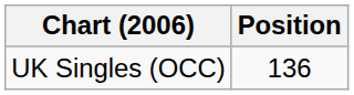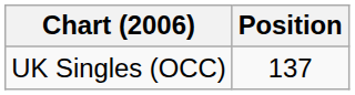 <table class="wikitable">
 <tr>
 <th>Chart (2006)</th>
 <th>Position</th>
 </tr>
 <tr>
 <td>UK Singles (OCC)</td>
-<td align="center">136</td>
+<td align="center">137</td>
 </tr>
 </table>
